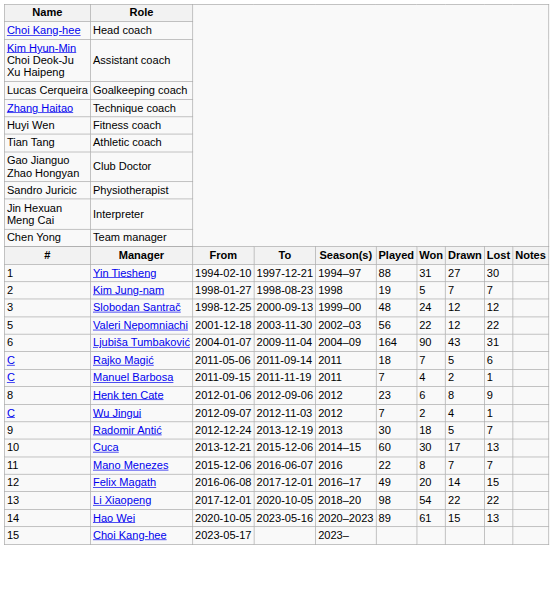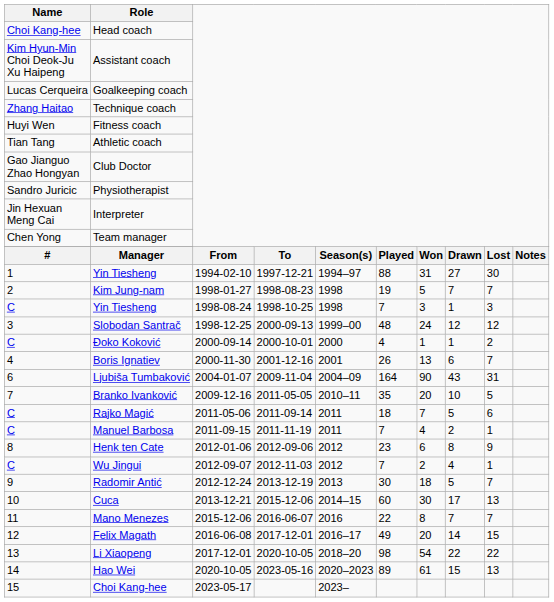 <table class="wikitable">
 <tr>
 <th>Name</th>
 <th>Role</th>
 </tr>
 <tr>
 <td>  <a href='#'>Choi Kang-hee</a></td>
 <td>Head coach</td>
 </tr>
 <tr>
 <td>  <a href='#'>Kim Hyun-Min</a> <br>  Choi Deok-Ju <br>  Xu Haipeng</td>
 <td>Assistant coach</td>
 </tr>
 <tr>
 <td> Lucas Cerqueira</td>
 <td>Goalkeeping coach</td>
 </tr>
 <tr>
 <td> <a href='#'>Zhang Haitao</a></td>
 <td>Technique coach</td>
 </tr>
 <tr>
 <td> Huyi Wen</td>
 <td>Fitness coach</td>
 </tr>
 <tr>
 <td> Tian Tang</td>
 <td>Athletic coach</td>
 </tr>
 <tr>
 <td> Gao Jianguo <br>  Zhao Hongyan</td>
 <td>Club Doctor</td>
 </tr>
 <tr>
 <td> Sandro Juricic</td>
 <td>Physiotherapist</td>
 </tr>
 <tr>
 <td> Jin Hexuan <br>  Meng Cai</td>
 <td>Interpreter</td>
 </tr>
 <tr>
 <td> Chen Yong</td>
 <td>Team manager</td>
 </tr>
 <tr>
 </tr>
 <tr>
 <th>#</th>
 <th>Manager</th>
 <th>From</th>
 <th>To</th>
 <th>Season(s)</th>
 <th>Played</th>
 <th>Won</th>
 <th>Drawn</th>
 <th>Lost</th>
 <th>Notes</th>
 </tr>
 <tr>
 <td>1</td>
 <td align=left> <a href='#'>Yin Tiesheng</a></td>
 <td>1994-02-10</td>
 <td>1997-12-21</td>
 <td>1994–97</td>
 <td>88</td>
 <td>31</td>
 <td>27</td>
 <td>30</td>
 <td></td>
 </tr>
 <tr>
 <td>2</td>
 <td align=left> <a href='#'>Kim Jung-nam</a></td>
 <td>1998-01-27</td>
 <td>1998-08-23</td>
 <td>1998</td>
 <td>19</td>
 <td>5</td>
 <td>7</td>
 <td>7</td>
 <td></td>
 </tr>
 <tr>
+<td><a href='#'>C</a></td>
+<td align=left> <a href='#'>Yin Tiesheng</a></td>
+<td>1998-08-24</td>
+<td>1998-10-25</td>
+<td>1998</td>
+<td>7</td>
+<td>3</td>
+<td>1</td>
+<td>3</td>
+<td></td>
+</tr>
+<tr>
 <td>3</td>
 <td align=left> <a href='#'>Slobodan Santrač</a></td>
 <td>1998-12-25</td>
 <td>2000-09-13</td>
 <td>1999–00</td>
 <td>48</td>
 <td>24</td>
 <td>12</td>
 <td>12</td>
 <td></td>
 </tr>
 <tr>
-<td>5</td>
-<td align=left> <a href='#'>Valeri Nepomniachi</a></td>
-<td>2001-12-18</td>
-<td>2003-11-30</td>
-<td>2002–03</td>
-<td>56</td>
-<td>22</td>
-<td>12</td>
-<td>22</td>
+<td><a href='#'>C</a></td>
+<td align=left> <a href='#'>Đoko Koković</a></td>
+<td>2000-09-14</td>
+<td>2000-10-01</td>
+<td>2000</td>
+<td>4</td>
+<td>1</td>
+<td>1</td>
+<td>2</td>
+<td></td>
+</tr>
+<tr>
+<td>4</td>
+<td align=left> <a href='#'>Boris Ignatiev</a></td>
+<td>2000-11-30</td>
+<td>2001-12-16</td>
+<td>2001</td>
+<td>26</td>
+<td>13</td>
+<td>6</td>
+<td>7</td>
 <td></td>
 </tr>
 <tr>
 <td>6</td>
 <td align=left> <a href='#'>Ljubiša Tumbaković</a></td>
 <td>2004-01-07</td>
 <td>2009-11-04</td>
 <td>2004–09</td>
 <td>164</td>
 <td>90</td>
 <td>43</td>
 <td>31</td>
+<td></td>
+</tr>
+<tr>
+<td>7</td>
+<td align=left> <a href='#'>Branko Ivanković</a></td>
+<td>2009-12-16</td>
+<td>2011-05-05</td>
+<td>2010–11</td>
+<td>35</td>
+<td>20</td>
+<td>10</td>
+<td>5</td>
 <td></td>
 </tr>
 <tr>
 <td><a href='#'>C</a></td>
 <td align=left> <a href='#'>Rajko Magić</a></td>
 <td>2011-05-06</td>
 <td>2011-09-14</td>
 <td>2011</td>
 <td>18</td>
 <td>7</td>
 <td>5</td>
 <td>6</td>
 <td></td>
 </tr>
 <tr>
 <td><a href='#'>C</a></td>
 <td align=left> <a href='#'>Manuel Barbosa</a></td>
 <td>2011-09-15</td>
 <td>2011-11-19</td>
 <td>2011</td>
 <td>7</td>
 <td>4</td>
 <td>2</td>
 <td>1</td>
 <td></td>
 </tr>
 <tr>
 <td>8</td>
 <td align=left> <a href='#'>Henk ten Cate</a></td>
 <td>2012-01-06</td>
 <td>2012-09-06</td>
 <td>2012</td>
 <td>23</td>
 <td>6</td>
 <td>8</td>
 <td>9</td>
 <td></td>
 </tr>
 <tr>
 <td><a href='#'>C</a></td>
 <td align=left> <a href='#'>Wu Jingui</a></td>
 <td>2012-09-07</td>
 <td>2012-11-03</td>
 <td>2012</td>
 <td>7</td>
 <td>2</td>
 <td>4</td>
 <td>1</td>
 <td></td>
 </tr>
 <tr>
 <td>9</td>
 <td align=left> <a href='#'>Radomir Antić</a></td>
 <td>2012-12-24</td>
 <td>2013-12-19</td>
 <td>2013</td>
 <td>30</td>
 <td>18</td>
 <td>5</td>
 <td>7</td>
 <td></td>
 </tr>
 <tr>
 <td>10</td>
 <td align=left> <a href='#'>Cuca</a></td>
 <td>2013-12-21</td>
 <td>2015-12-06</td>
 <td>2014–15</td>
 <td>60</td>
 <td>30</td>
 <td>17</td>
 <td>13</td>
 <td></td>
 </tr>
 <tr>
 <td>11</td>
 <td align=left> <a href='#'>Mano Menezes</a></td>
 <td>2015-12-06</td>
 <td>2016-06-07</td>
 <td>2016</td>
 <td>22</td>
 <td>8</td>
 <td>7</td>
 <td>7</td>
 <td></td>
 </tr>
 <tr>
 <td>12</td>
 <td align=left> <a href='#'>Felix Magath</a></td>
 <td>2016-06-08</td>
 <td>2017-12-01</td>
 <td>2016–17</td>
 <td>49</td>
 <td>20</td>
 <td>14</td>
 <td>15</td>
 <td></td>
 </tr>
 <tr>
 <td>13</td>
 <td align=left> <a href='#'>Li Xiaopeng</a></td>
 <td>2017-12-01</td>
 <td>2020-10-05</td>
 <td>2018–20</td>
 <td>98</td>
 <td>54</td>
 <td>22</td>
 <td>22</td>
 <td></td>
 </tr>
 <tr>
 <td>14</td>
 <td align=left> <a href='#'>Hao Wei</a></td>
 <td>2020-10-05</td>
 <td>2023-05-16</td>
 <td>2020–2023</td>
 <td>89</td>
 <td>61</td>
 <td>15</td>
 <td>13</td>
 </tr>
 <tr>
 <td>15</td>
 <td align=left>  <a href='#'>Choi Kang-hee</a></td>
 <td>2023-05-17</td>
 <td></td>
 <td>2023–</td>
 <td></td>
 <td></td>
 <td></td>
 <td></td>
 <td></td>
 </tr>
 </table>
